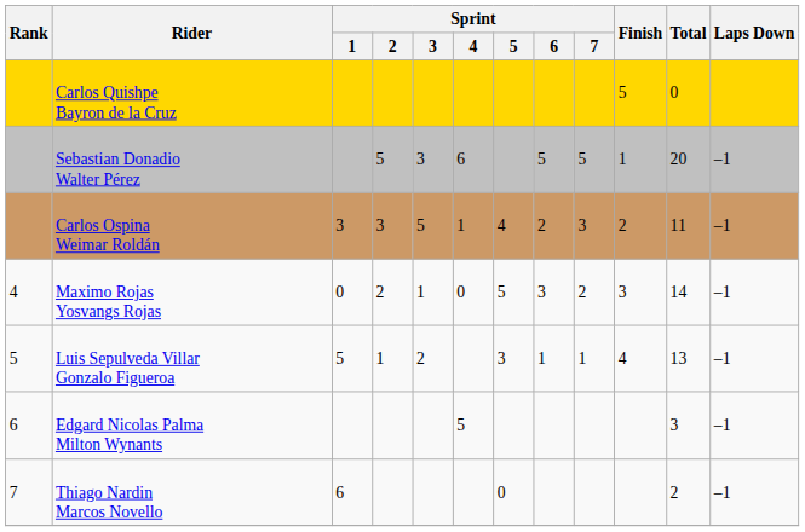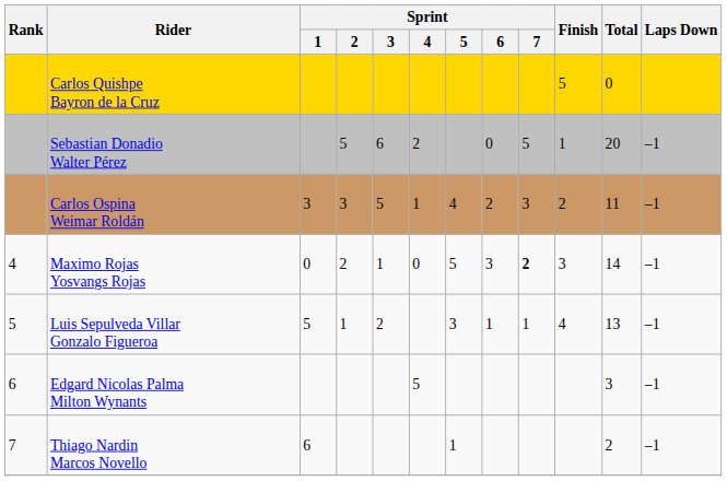 <table class="wikitable" style="font-size:95%" style="width:35em;" style="text-align:center">
 <tr>
 <th rowspan=2>Rank</th>
 <th rowspan=2 width=250>Rider</th>
 <th colspan=7>Sprint</th>
 <th rowspan=2>Finish</th>
 <th rowspan=2>Total</th>
 <th rowspan=2>Laps Down</th>
 </tr>
 <tr>
 <th width=30>1</th>
 <th width=30>2</th>
 <th width=30>3</th>
 <th width=30>4</th>
 <th width=30>5</th>
 <th width=30>6</th>
 <th width=30>7</th>
 </tr>
 <tr bgcolor=gold>
 <td></td>
 <td align=left><br><a href='#'>Carlos Quishpe</a><br><a href='#'>Bayron de la Cruz</a></td>
 <td></td>
 <td></td>
 <td></td>
 <td></td>
 <td></td>
 <td></td>
 <td></td>
 <td>5</td>
 <td>0</td>
 <td></td>
 </tr>
 <tr bgcolor=silver>
 <td></td>
 <td align=left><br><a href='#'>Sebastian Donadio</a><br><a href='#'>Walter Pérez</a></td>
 <td></td>
 <td>5</td>
-<td>3</td>
 <td>6</td>
+<td>2</td>
 <td></td>
-<td>5</td>
+<td>0</td>
 <td>5</td>
 <td>1</td>
 <td>20</td>
 <td>–1</td>
 </tr>
 <tr bgcolor=cc9966>
 <td></td>
 <td align=left><br><a href='#'>Carlos Ospina</a><br><a href='#'>Weimar Roldán</a></td>
 <td>3</td>
 <td>3</td>
 <td>5</td>
 <td>1</td>
 <td>4</td>
 <td>2</td>
 <td>3</td>
 <td>2</td>
 <td>11</td>
 <td>–1</td>
 </tr>
 <tr>
 <td>4</td>
 <td align=left><br><a href='#'>Maximo Rojas</a><br><a href='#'>Yosvangs Rojas</a></td>
 <td>0</td>
 <td>2</td>
 <td>1</td>
 <td>0</td>
 <td>5</td>
 <td>3</td>
-<td>2</td>
+<td><strong>2</strong></td>
 <td>3</td>
 <td>14</td>
 <td>–1</td>
 </tr>
 <tr>
 <td>5</td>
 <td align=left><br><a href='#'>Luis Sepulveda Villar</a><br><a href='#'>Gonzalo Figueroa</a></td>
 <td>5</td>
 <td>1</td>
 <td>2</td>
 <td></td>
 <td>3</td>
 <td>1</td>
 <td>1</td>
 <td>4</td>
 <td>13</td>
 <td>–1</td>
 </tr>
 <tr>
 <td>6</td>
 <td align=left><br><a href='#'>Edgard Nicolas Palma</a><br><a href='#'>Milton Wynants</a></td>
 <td></td>
 <td></td>
 <td></td>
 <td>5</td>
 <td></td>
 <td></td>
 <td></td>
 <td></td>
 <td>3</td>
 <td>–1</td>
 </tr>
 <tr>
 <td>7</td>
 <td align=left><br><a href='#'>Thiago Nardin</a><br><a href='#'>Marcos Novello</a></td>
 <td>6</td>
 <td></td>
 <td></td>
 <td></td>
-<td>0</td>
+<td>1</td>
 <td></td>
 <td></td>
 <td></td>
 <td>2</td>
 <td>–1</td>
 </tr>
 <tr>
 </tr>
 </table>
